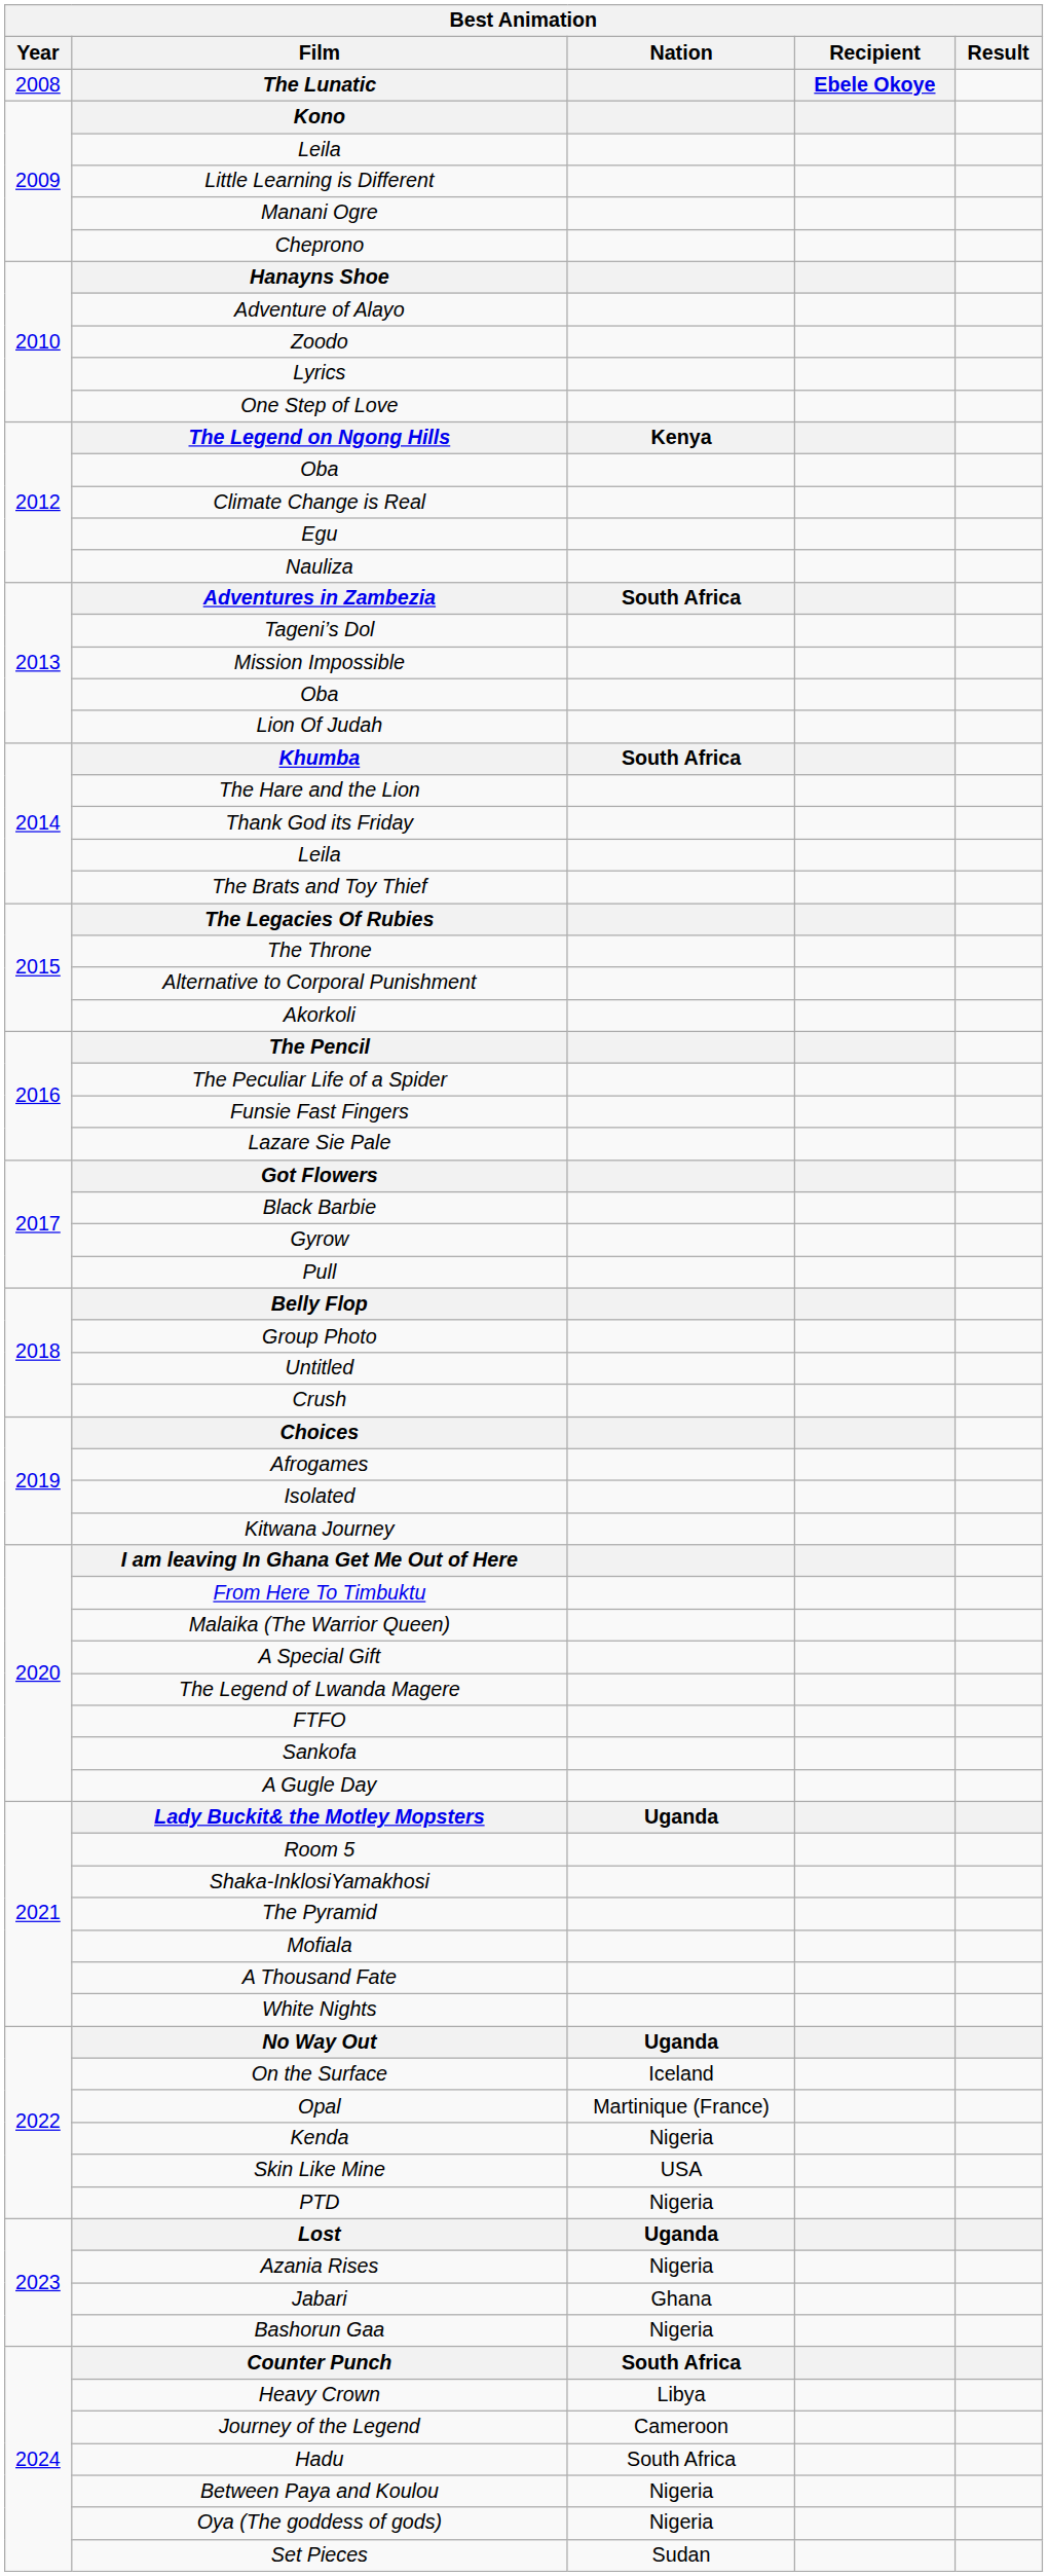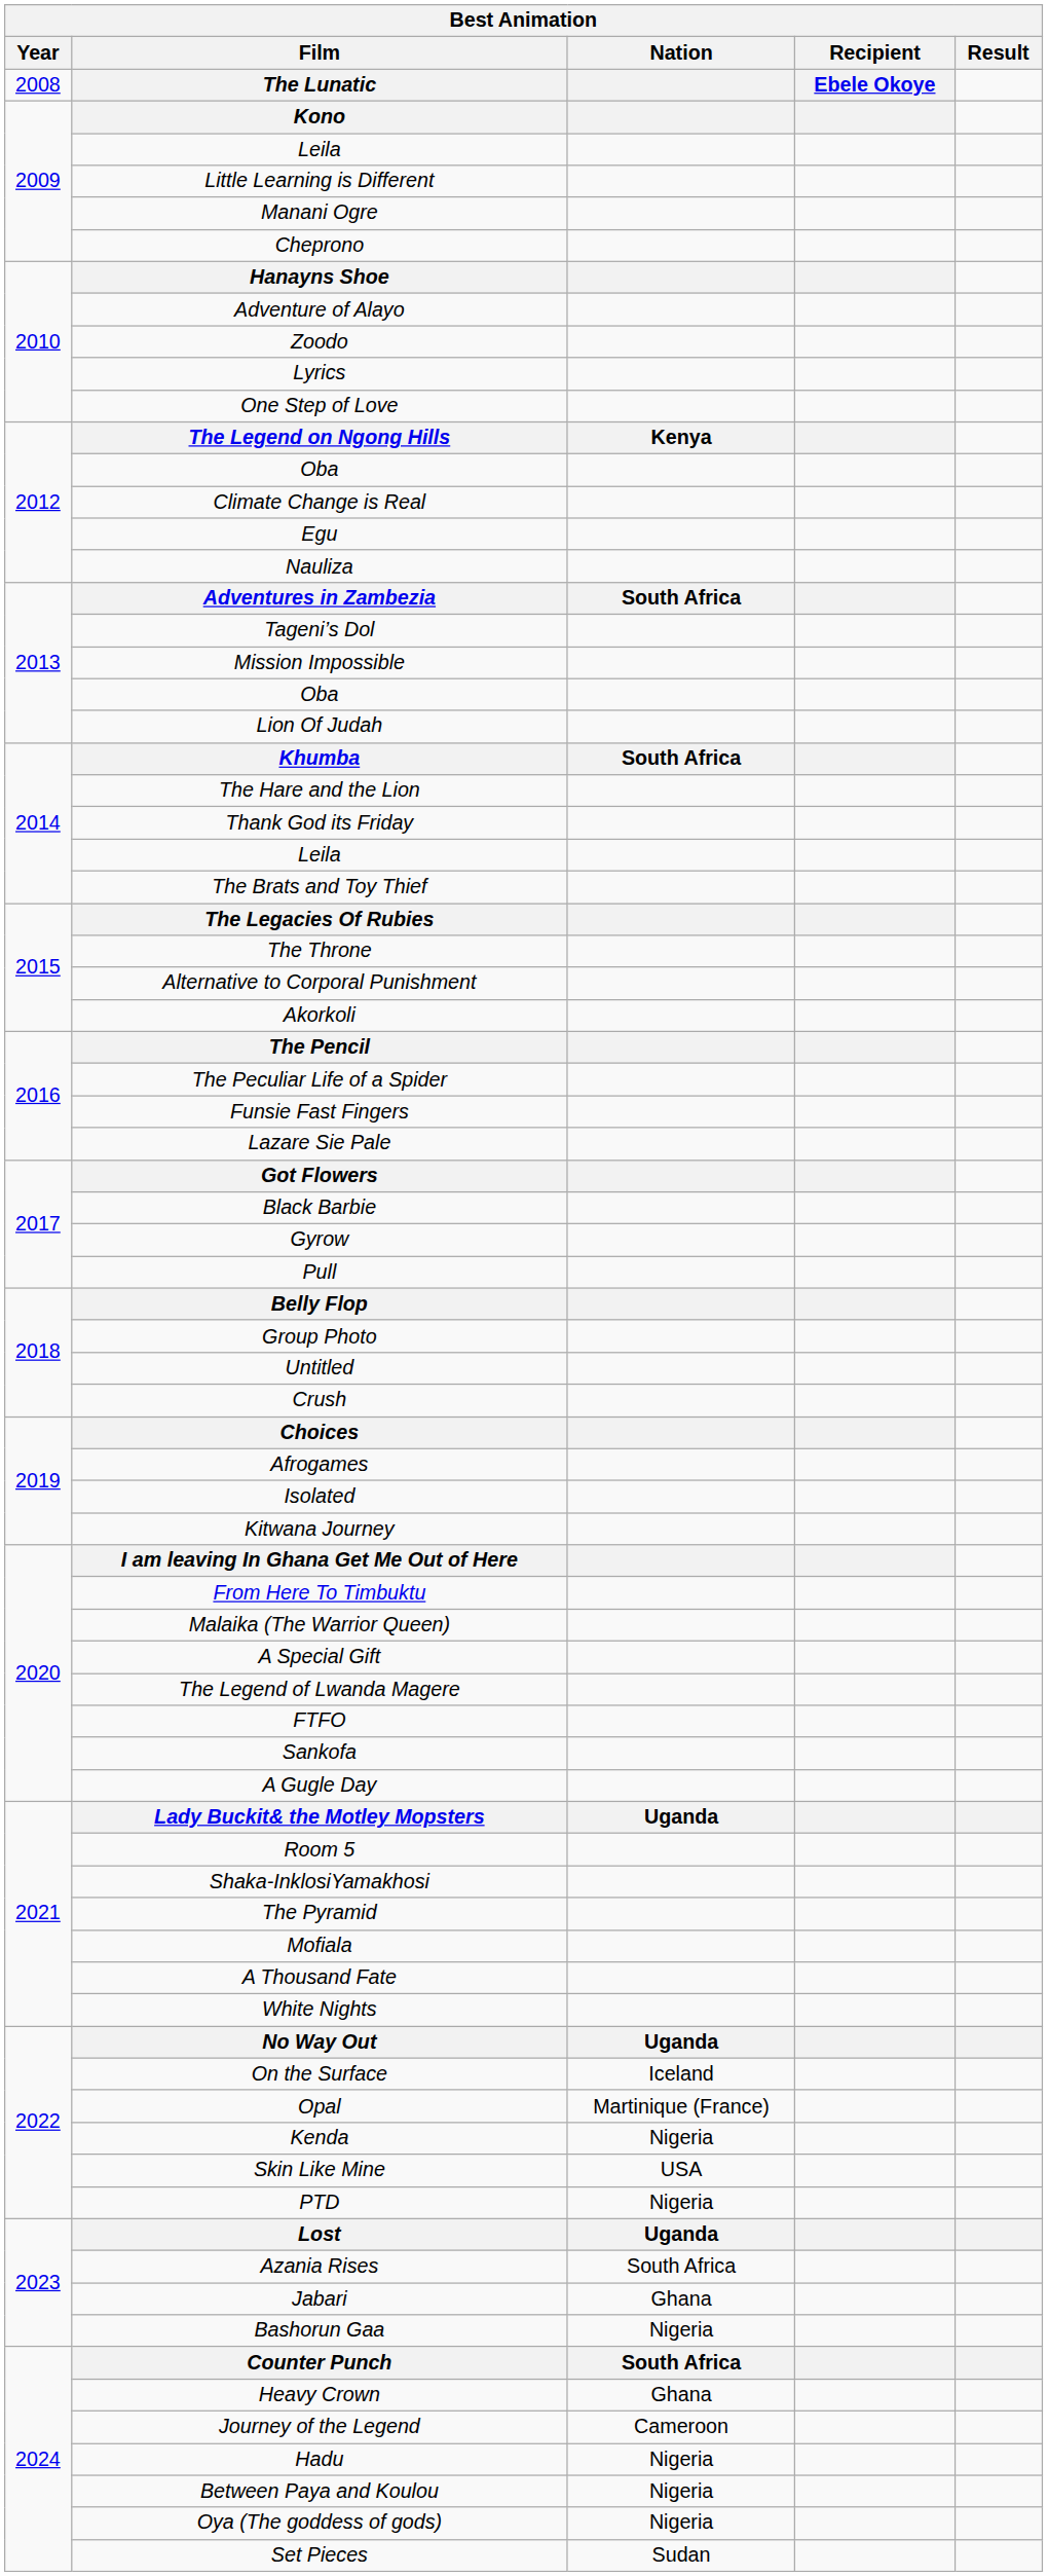 <table class=wikitable style="text-align:center" width="65%">
 <tr>
 <th colspan="5">Best Animation</th>
 </tr>
 <tr>
 <th>Year</th>
 <th>Film</th>
 <th>Nation</th>
 <th>Recipient</th>
 <th>Result</th>
 </tr>
 <tr>
 <td><a href='#'>2008</a></td>
 <th><em>The Lunatic</em></th>
 <th></th>
 <th><a href='#'>Ebele Okoye</a></th>
 <td></td>
 </tr>
 <tr>
 <td rowspan="5"><a href='#'>2009</a></td>
 <th><em>Kono</em></th>
 <th></th>
 <th></th>
 <td></td>
 </tr>
 <tr>
 <td><em>Leila</em></td>
 <td></td>
 <td></td>
 <td></td>
 </tr>
 <tr>
 <td><em>Little Learning is Different</em></td>
 <td></td>
 <td></td>
 <td></td>
 </tr>
 <tr>
 <td><em>Manani Ogre</em></td>
 <td></td>
 <td></td>
 <td></td>
 </tr>
 <tr>
 <td><em>Cheprono</em></td>
 <td></td>
 <td></td>
 <td></td>
 </tr>
 <tr>
 <td rowspan="5"><a href='#'>2010</a></td>
 <th><em>Hanayns Shoe</em></th>
 <th></th>
 <th></th>
 <td></td>
 </tr>
 <tr>
 <td><em>Adventure of Alayo</em></td>
 <td></td>
 <td></td>
 <td></td>
 </tr>
 <tr>
 <td><em>Zoodo</em></td>
 <td></td>
 <td></td>
 <td></td>
 </tr>
 <tr>
 <td><em>Lyrics</em></td>
 <td></td>
 <td></td>
 <td></td>
 </tr>
 <tr>
 <td><em>One Step of Love</em></td>
 <td></td>
 <td></td>
 <td></td>
 </tr>
 <tr>
 <td rowspan="5"><a href='#'>2012</a></td>
 <th><em><a href='#'>The Legend on Ngong Hills</a></em></th>
 <th>Kenya</th>
 <th></th>
 <td></td>
 </tr>
 <tr>
 <td><em>Oba</em></td>
 <td></td>
 <td></td>
 <td></td>
 </tr>
 <tr>
 <td><em>Climate Change is Real</em></td>
 <td></td>
 <td></td>
 <td></td>
 </tr>
 <tr>
 <td><em>Egu</em></td>
 <td></td>
 <td></td>
 <td></td>
 </tr>
 <tr>
 <td><em>Nauliza</em></td>
 <td></td>
 <td></td>
 <td></td>
 </tr>
 <tr>
 <td rowspan="5"><a href='#'>2013</a></td>
 <th><em><a href='#'>Adventures in Zambezia</a></em></th>
 <th>South Africa</th>
 <th></th>
 <td></td>
 </tr>
 <tr>
 <td><em>Tageni’s Dol</em></td>
 <td></td>
 <td></td>
 <td></td>
 </tr>
 <tr>
 <td><em>Mission Impossible</em></td>
 <td></td>
 <td></td>
 <td></td>
 </tr>
 <tr>
 <td><em>Oba</em></td>
 <td></td>
 <td></td>
 <td></td>
 </tr>
 <tr>
 <td><em>Lion Of Judah</em></td>
 <td></td>
 <td></td>
 <td></td>
 </tr>
 <tr>
 <td rowspan="5"><a href='#'>2014</a></td>
 <th><em><a href='#'>Khumba</a></em></th>
 <th>South Africa</th>
 <th></th>
 <td></td>
 </tr>
 <tr>
 <td><em>The Hare and the Lion</em></td>
 <td></td>
 <td></td>
 <td></td>
 </tr>
 <tr>
 <td><em>Thank God its Friday</em></td>
 <td></td>
 <td></td>
 <td></td>
 </tr>
 <tr>
 <td><em>Leila</em></td>
 <td></td>
 <td></td>
 <td></td>
 </tr>
 <tr>
 <td><em>The Brats and Toy Thief </em></td>
 <td></td>
 <td></td>
 <td></td>
 </tr>
 <tr>
 <td rowspan="4"><a href='#'>2015</a></td>
 <th><em>The Legacies Of Rubies</em></th>
 <th></th>
 <th></th>
 <td></td>
 </tr>
 <tr>
 <td><em>The Throne</em></td>
 <td></td>
 <td></td>
 <td></td>
 </tr>
 <tr>
 <td><em>Alternative to Corporal Punishment </em></td>
 <td></td>
 <td></td>
 <td></td>
 </tr>
 <tr>
 <td><em>Akorkoli </em></td>
 <td></td>
 <td></td>
 <td></td>
 </tr>
 <tr>
 <td rowspan="4"><a href='#'>2016</a></td>
 <th><em>The Pencil</em></th>
 <th></th>
 <th></th>
 <td></td>
 </tr>
 <tr>
 <td><em>The Peculiar Life of a Spider</em></td>
 <td></td>
 <td></td>
 <td></td>
 </tr>
 <tr>
 <td><em>Funsie Fast Fingers</em></td>
 <td></td>
 <td></td>
 <td></td>
 </tr>
 <tr>
 <td><em>Lazare Sie Pale</em></td>
 <td></td>
 <td></td>
 <td></td>
 </tr>
 <tr>
 <td rowspan="4"><a href='#'>2017</a></td>
 <th><em>Got Flowers</em></th>
 <th></th>
 <th></th>
 <td></td>
 </tr>
 <tr>
 <td><em>Black Barbie</em></td>
 <td></td>
 <td></td>
 <td></td>
 </tr>
 <tr>
 <td><em>Gyrow</em></td>
 <td></td>
 <td></td>
 <td></td>
 </tr>
 <tr>
 <td><em>Pull</em></td>
 <td></td>
 <td></td>
 <td></td>
 </tr>
 <tr>
 <td rowspan="4"><a href='#'>2018</a></td>
 <th><em>Belly Flop</em></th>
 <th></th>
 <th></th>
 <td></td>
 </tr>
 <tr>
 <td><em>Group Photo</em></td>
 <td></td>
 <td></td>
 <td></td>
 </tr>
 <tr>
 <td><em>Untitled</em></td>
 <td></td>
 <td></td>
 <td></td>
 </tr>
 <tr>
 <td><em>Crush</em></td>
 <td></td>
 <td></td>
 <td></td>
 </tr>
 <tr>
 <td rowspan="4"><a href='#'>2019</a></td>
 <th><em>Choices</em></th>
 <th></th>
 <th></th>
 <td></td>
 </tr>
 <tr>
 <td><em>Afrogames</em></td>
 <td></td>
 <td></td>
 <td></td>
 </tr>
 <tr>
 <td><em>Isolated</em></td>
 <td></td>
 <td></td>
 <td></td>
 </tr>
 <tr>
 <td><em>Kitwana Journey</em></td>
 <td></td>
 <td></td>
 <td></td>
 </tr>
 <tr>
 <td rowspan="8"><a href='#'>2020</a></td>
 <th><strong><em>I am leaving In Ghana Get Me Out of Here</em></strong></th>
 <th></th>
 <th></th>
 <td></td>
 </tr>
 <tr>
 <td><em><a href='#'>From Here To Timbuktu</a></em></td>
 <td></td>
 <td></td>
 <td></td>
 </tr>
 <tr>
 <td><em>Malaika (The Warrior Queen)</em></td>
 <td></td>
 <td></td>
 <td></td>
 </tr>
 <tr>
 <td><em>A Special Gift</em></td>
 <td></td>
 <td></td>
 <td></td>
 </tr>
 <tr>
 <td><em>The Legend of Lwanda Magere</em></td>
 <td></td>
 <td></td>
 <td></td>
 </tr>
 <tr>
 <td><em>FTFO</em></td>
 <td></td>
 <td></td>
 <td></td>
 </tr>
 <tr>
 <td><em>Sankofa</em></td>
 <td></td>
 <td></td>
 <td></td>
 </tr>
 <tr>
 <td><em>A Gugle Day</em></td>
 <td></td>
 <td></td>
 <td></td>
 </tr>
 <tr>
 <td rowspan="7"><a href='#'>2021</a></td>
 <th><em><a href='#'>Lady Buckit& the Motley Mopsters</a></em></th>
 <th>Uganda</th>
 <th></th>
 <th></th>
 </tr>
 <tr>
 <td><em>Room 5</em></td>
 <td></td>
 <td></td>
 <td></td>
 </tr>
 <tr>
 <td><em>Shaka-InklosiYamakhosi</em></td>
 <td></td>
 <td></td>
 <td></td>
 </tr>
 <tr>
 <td><em>The Pyramid</em></td>
 <td></td>
 <td></td>
 <td></td>
 </tr>
 <tr>
 <td><em>Mofiala</em></td>
 <td></td>
 <td></td>
 <td></td>
 </tr>
 <tr>
 <td><em>A Thousand Fate</em></td>
 <td></td>
 <td></td>
 <td></td>
 </tr>
 <tr>
 <td><em>White Nights</em></td>
 <td></td>
 <td></td>
 <td></td>
 </tr>
 <tr>
 <td rowspan="6"><a href='#'>2022</a></td>
 <th><em>No Way Out</em></th>
 <th>Uganda</th>
 <th></th>
 <th></th>
 </tr>
 <tr>
 <td><em>On the Surface</em></td>
 <td>Iceland</td>
 <td></td>
 <td></td>
 </tr>
 <tr>
 <td><em>Opal</em></td>
 <td>Martinique (France)</td>
 <td></td>
 <td></td>
 </tr>
 <tr>
 <td><em>Kenda</em></td>
 <td>Nigeria</td>
 <td></td>
 <td></td>
 </tr>
 <tr>
 <td><em>Skin Like Mine</em></td>
 <td>USA</td>
 <td></td>
 <td></td>
 </tr>
 <tr>
 <td><em>PTD</em></td>
 <td>Nigeria</td>
 <td></td>
 <td></td>
 </tr>
 <tr>
 <td rowspan="4"><a href='#'>2023</a></td>
 <th><em>Lost</em></th>
 <th>Uganda</th>
 <th></th>
 <th></th>
 </tr>
 <tr>
 <td><em>Azania Rises</em></td>
-<td>Nigeria</td>
+<td>South Africa</td>
 <td></td>
 <td></td>
 </tr>
 <tr>
 <td><em>Jabari</em></td>
 <td>Ghana</td>
 <td></td>
 <td></td>
 </tr>
 <tr>
 <td><em>Bashorun Gaa</em></td>
 <td>Nigeria</td>
 <td></td>
 <td></td>
 </tr>
 <tr>
 <td rowspan="7"><a href='#'>2024</a></td>
 <th><em>Counter Punch</em></th>
 <th>South Africa</th>
 <th></th>
 <th></th>
 </tr>
 <tr>
 <td><em>Heavy Crown</em></td>
-<td>Libya</td>
+<td>Ghana</td>
 <td></td>
 <td></td>
 </tr>
 <tr>
 <td><em>Journey of the Legend</em></td>
 <td>Cameroon</td>
 <td></td>
 <td></td>
 </tr>
 <tr>
 <td><em>Hadu</em></td>
-<td>South Africa</td>
+<td>Nigeria</td>
 <td></td>
 <td></td>
 </tr>
 <tr>
 <td><em>Between Paya and Koulou</em></td>
 <td>Nigeria</td>
 <td></td>
 <td></td>
 </tr>
 <tr>
 <td><em>Oya (The goddess of gods)</em></td>
 <td>Nigeria</td>
 <td></td>
 <td></td>
 </tr>
 <tr>
 <td><em>Set Pieces</em></td>
 <td>Sudan</td>
 <td></td>
 <td></td>
 </tr>
 </table>
